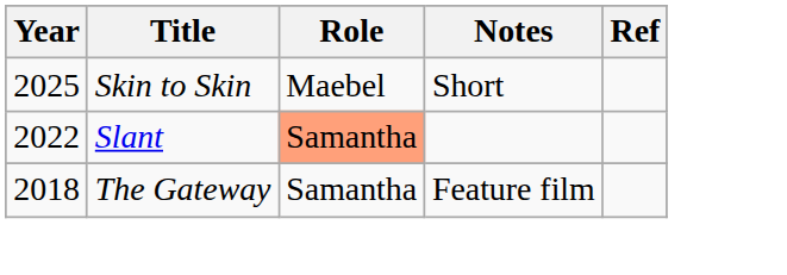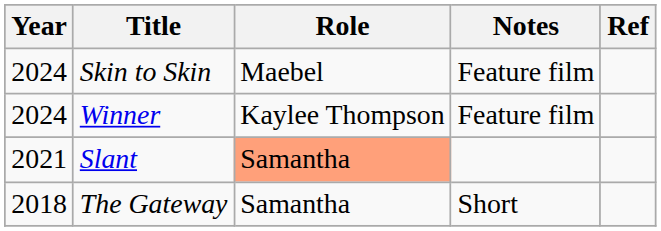 <table class="wikitable">
 <tr>
 <th>Year</th>
 <th>Title</th>
 <th>Role</th>
 <th>Notes</th>
 <th>Ref</th>
 </tr>
 <tr>
-<td>2025</td>
+<td>2024</td>
 <td><em>Skin to Skin</em></td>
 <td>Maebel</td>
-<td>Short</td>
+<td>Feature film</td>
 <td></td>
 </tr>
 <tr>
-<td>2022</td>
+<td>2024</td>
+<td><em><a href='#'>Winner</a> </em></td>
+<td>Kaylee Thompson</td>
+<td>Feature film</td>
+<td></td>
+</tr>
+<tr>
+<td>2021</td>
 <td><em><a href='#'>Slant</a></em></td>
 <td style="background: lightsalmon;">Samantha</td>
 <td></td>
 <td></td>
 </tr>
 <tr>
 <td>2018</td>
 <td><em>The Gateway</em></td>
 <td>Samantha</td>
-<td>Feature film</td>
+<td>Short</td>
 <td></td>
 </tr>
 </table>
